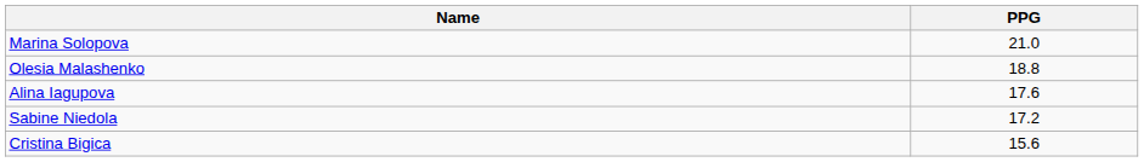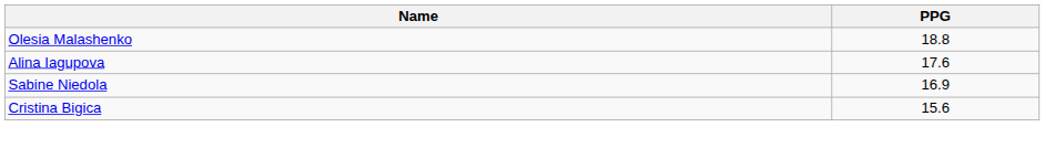 <table class=wikitable width="90%">
 <tr>
 <th width="80%">Name</th>
 <th width="20%">PPG</th>
-</tr>
-<tr>
-<td> <a href='#'>Marina Solopova</a></td>
-<td align=center>21.0</td>
 </tr>
 <tr>
 <td> <a href='#'>Olesia Malashenko</a></td>
 <td align=center>18.8</td>
 </tr>
 <tr>
 <td> <a href='#'>Alina Iagupova</a></td>
 <td align=center>17.6</td>
 </tr>
 <tr>
 <td> <a href='#'>Sabine Niedola</a></td>
-<td align=center>17.2</td>
+<td align=center>16.9</td>
 </tr>
 <tr>
 <td> <a href='#'>Cristina Bigica</a></td>
 <td align=center>15.6</td>
 </tr>
 </table>
